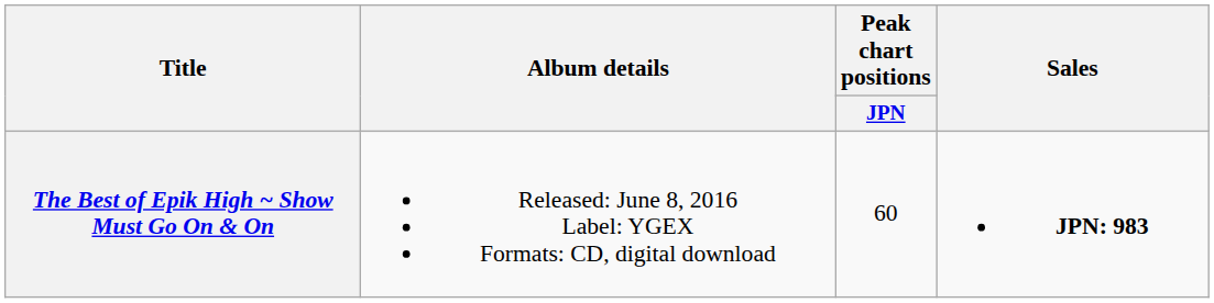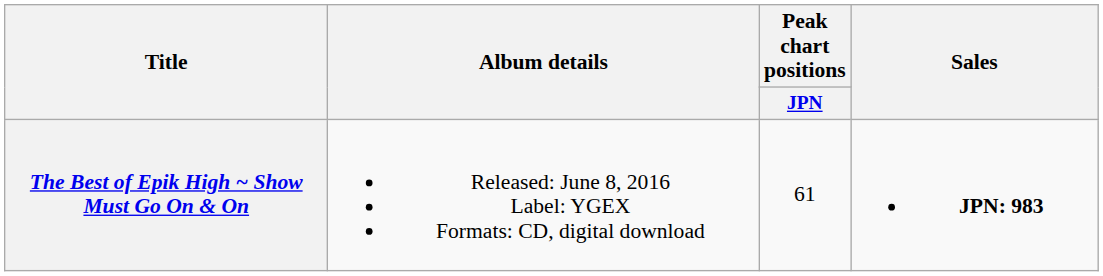 <table class="wikitable plainrowheaders" style="text-align:center;">
 <tr>
 <th scope="col" rowspan="2" style="width:14.5em;">Title</th>
 <th scope="col" rowspan="2" style="width:19.5em;">Album details</th>
 <th scope="col" rowspan="1">Peak chart <br>positions</th>
 <th scope="col" rowspan="2" style="width:11em;">Sales</th>
 </tr>
 <tr>
 <th scope="col" style="width:3em;font-size:90%;"><a href='#'>JPN</a></th>
 </tr>
 <tr>
 <th scope="row"><em><a href='#'>The Best of Epik High ~ Show Must Go On & On</a></em></th>
 <td><br><ul><li>Released: June 8, 2016</li><li>Label: YGEX</li><li>Formats: CD, digital download</li></ul></td>
-<td>60</td>
+<td>61</td>
 <td><strong><br><ul><li>JPN: 983</li></ul></strong></td>
 </tr>
 </table>
